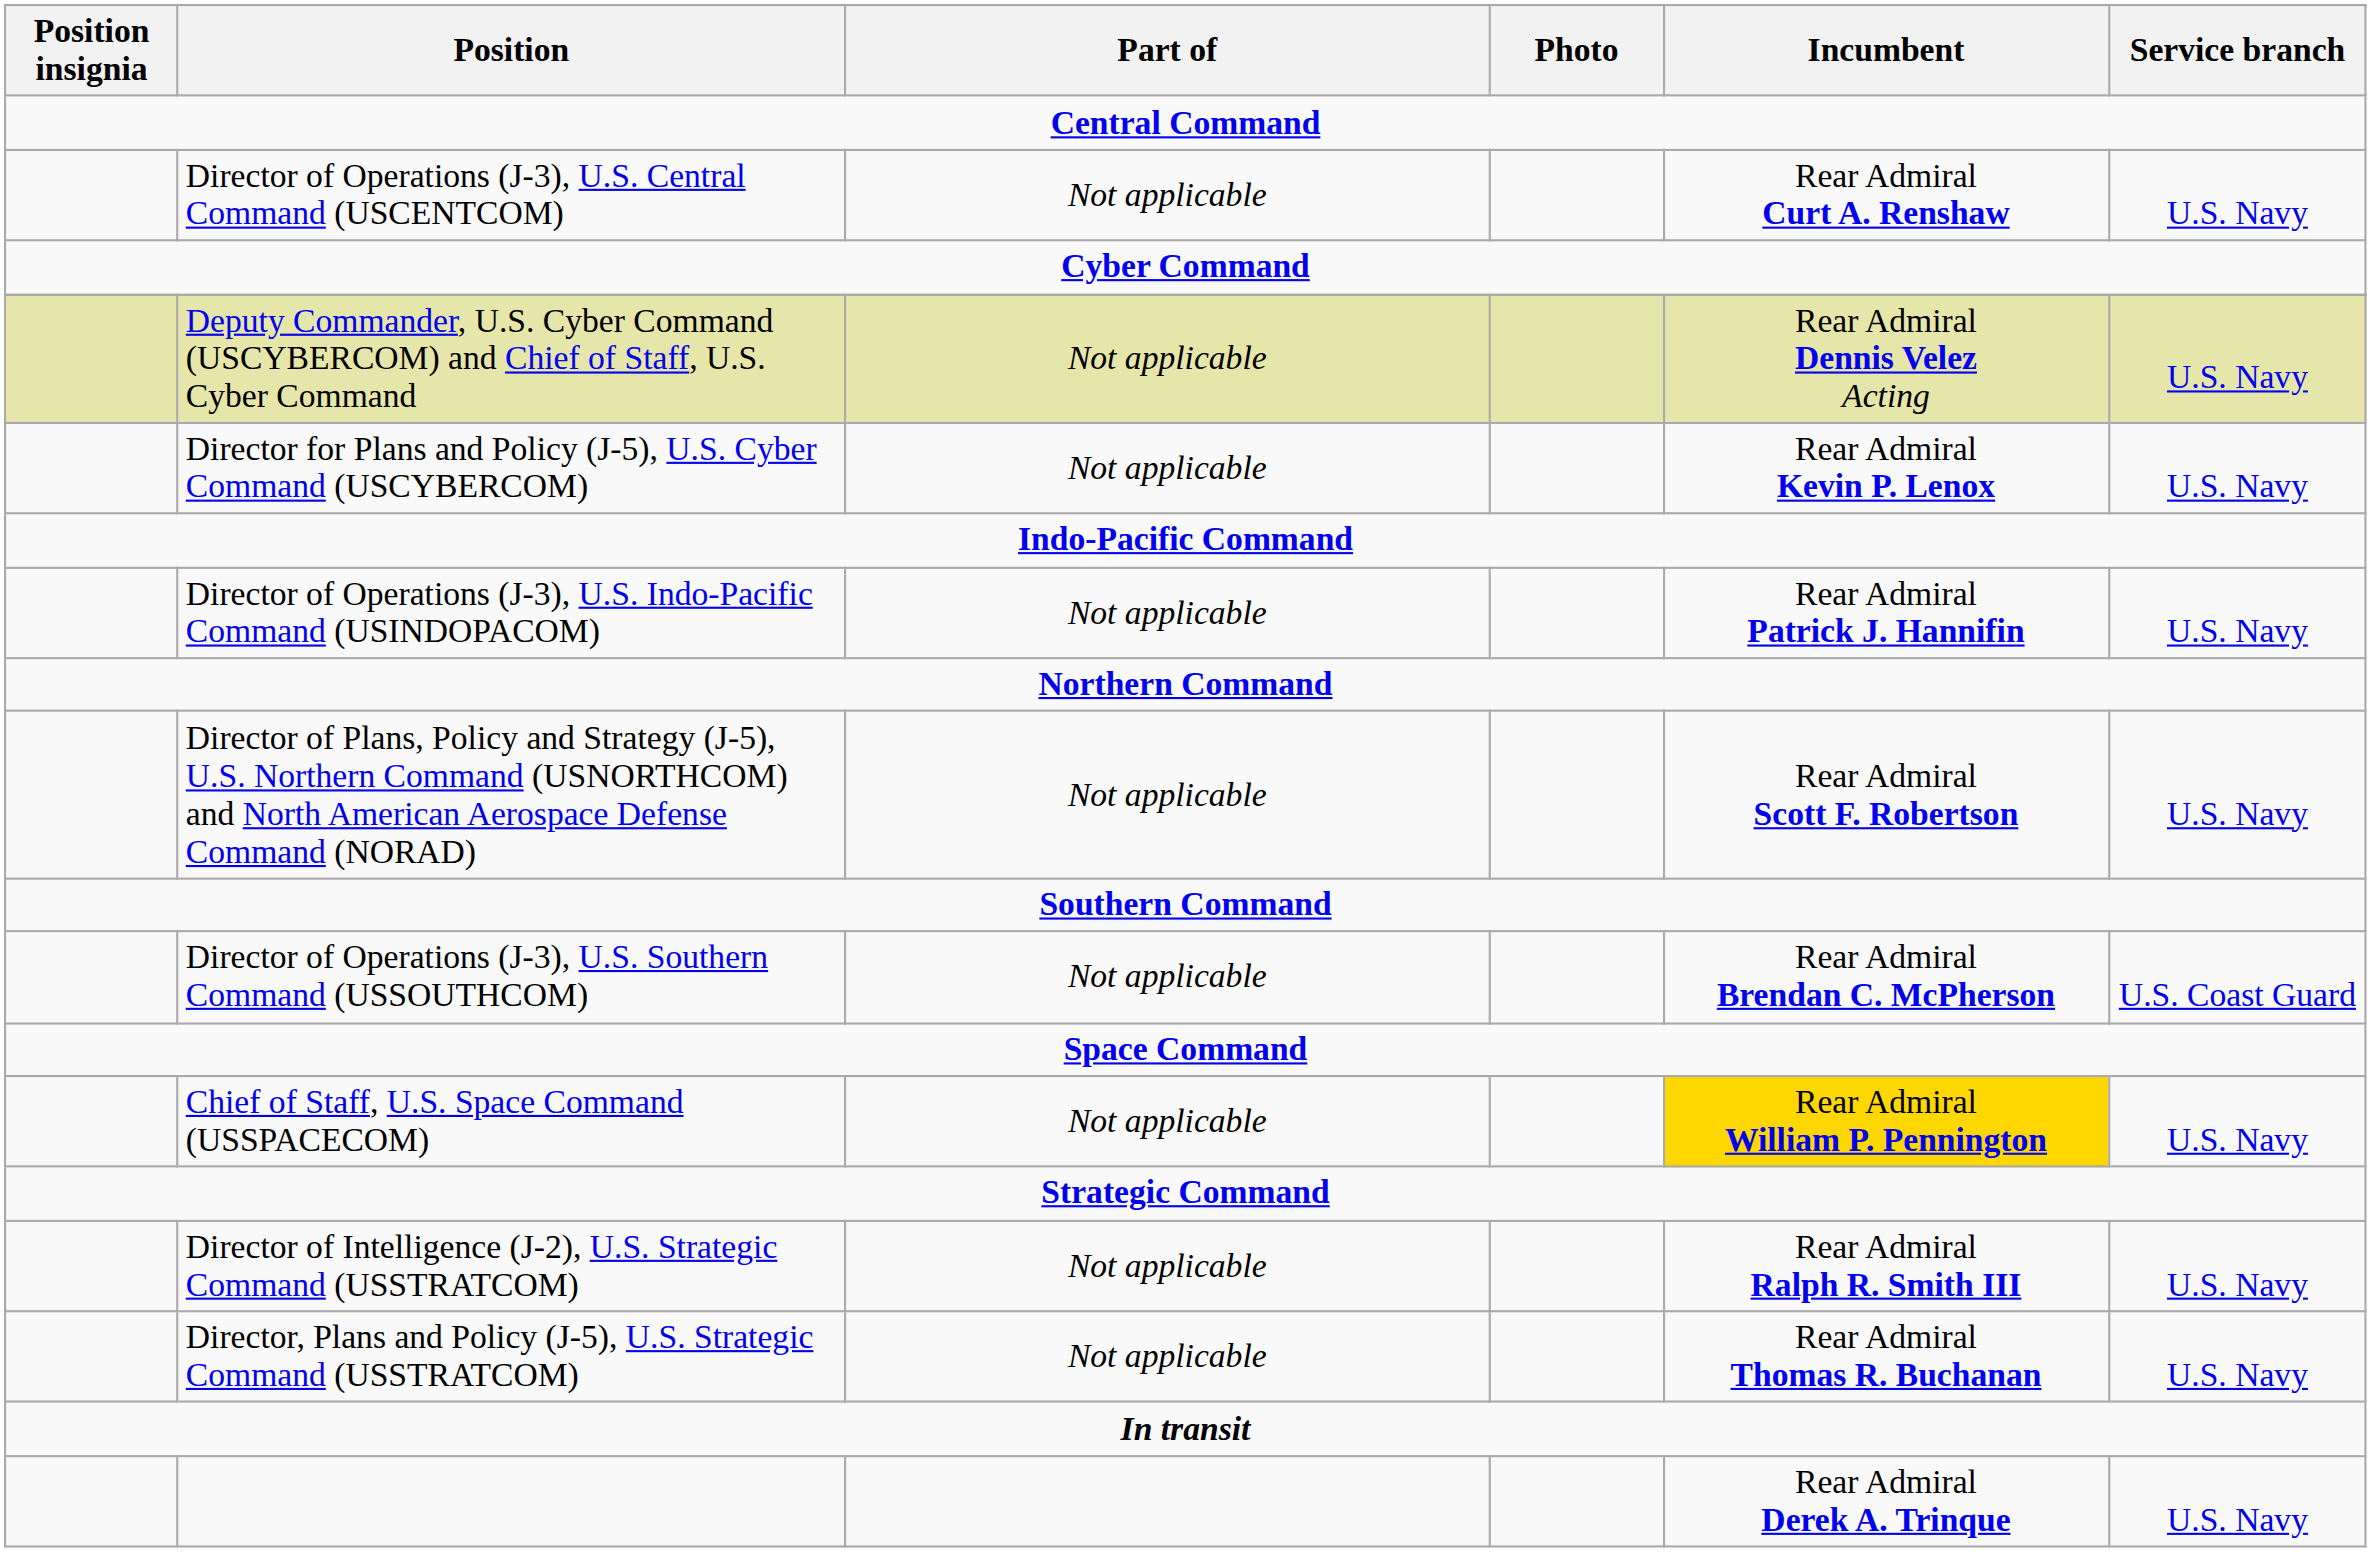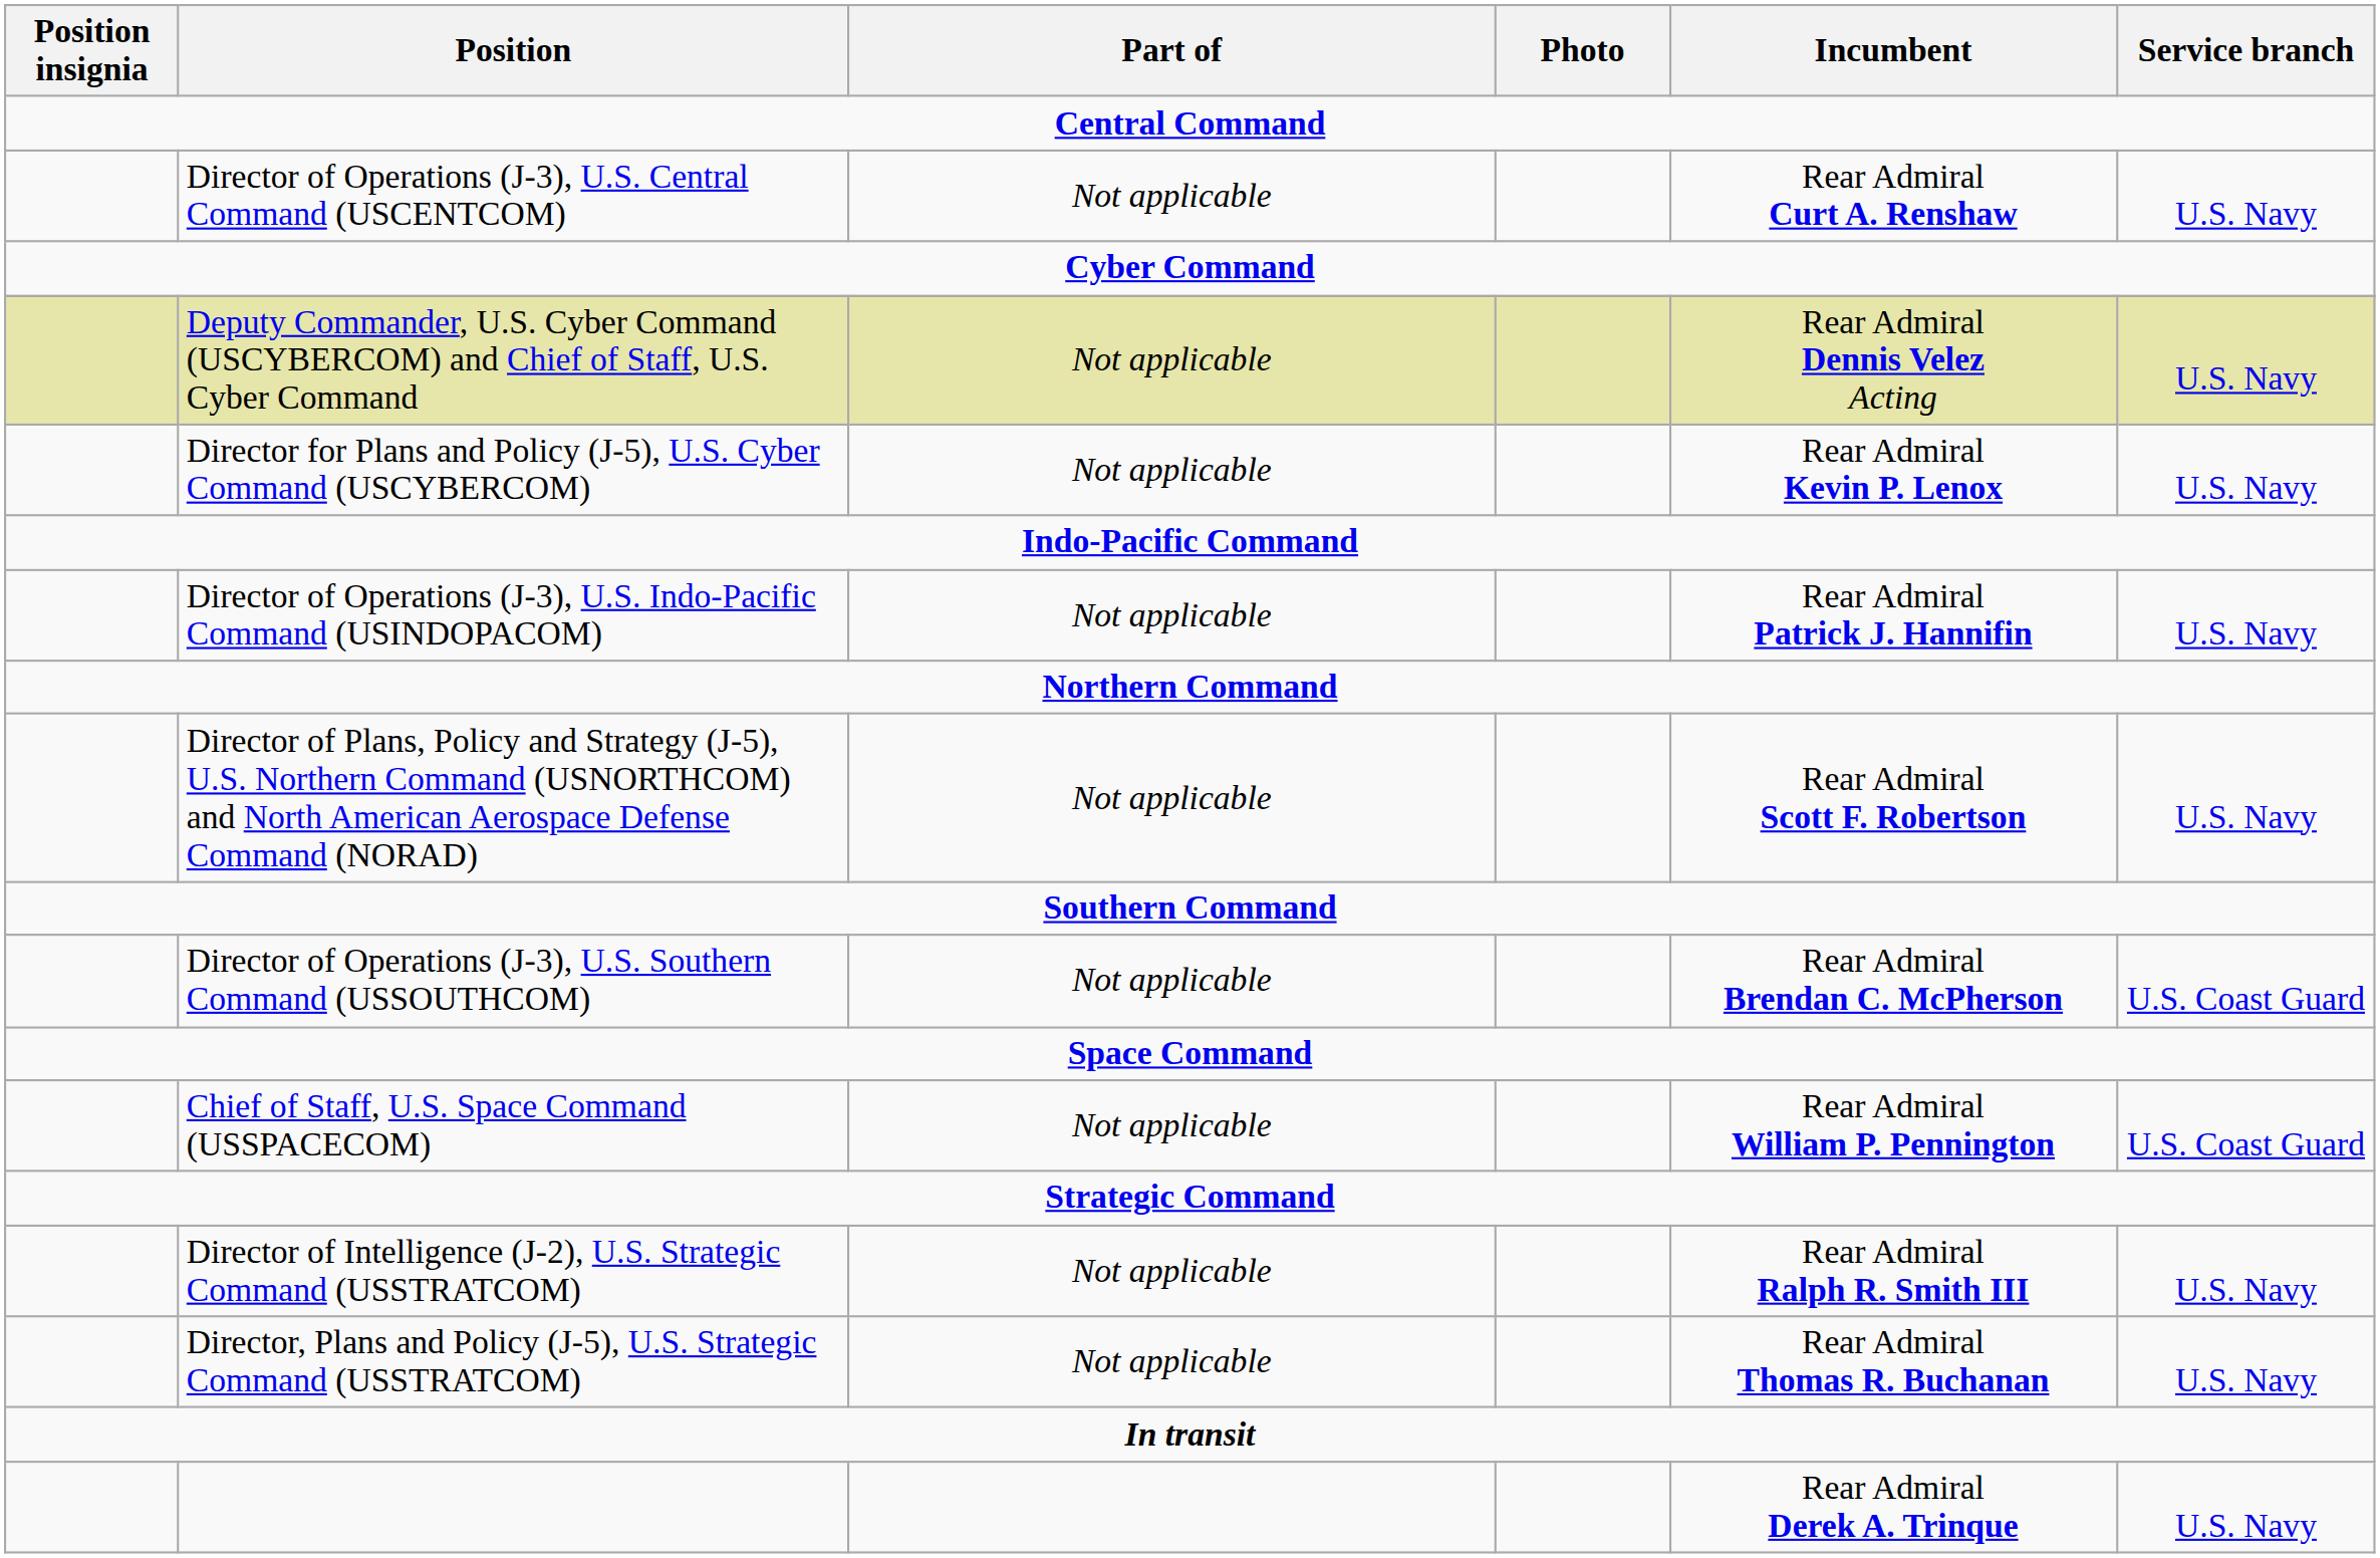 <table class="wikitable">
 <tr>
 <th width="75" style="text-align:center">Position insignia</th>
 <th width="310" style="text-align:center">Position</th>
 <th width="300" style="text-align:center">Part of</th>
 <th width="75" style="text-align:center">Photo</th>
 <th width="205" style="text-align:center">Incumbent</th>
 <th width="115" style="text-align:center">Service branch</th>
 </tr>
 <tr>
 <td colspan="6" style="text-align:center"><strong><a href='#'>Central Command</a></strong></td>
 </tr>
 <tr>
 <td></td>
 <td>Director of Operations (J-3), <a href='#'>U.S. Central Command</a> (USCENTCOM)</td>
 <td style="text-align:center"><em>Not applicable</em></td>
 <td></td>
 <td style="text-align:center">Rear Admiral<br><strong><a href='#'>Curt A. Renshaw</a></strong></td>
 <td style="text-align:center"><br><a href='#'>U.S. Navy</a></td>
 </tr>
 <tr>
 <td colspan="6" style="text-align:center"><strong><a href='#'>Cyber Command</a></strong></td>
 </tr>
 <tr>
 </tr>
 <tr style=background:#e6e6aa;>
 <td></td>
 <td><a href='#'>Deputy Commander</a>, U.S. Cyber Command (USCYBERCOM) and <a href='#'>Chief of Staff</a>, U.S. Cyber Command</td>
 <td style="text-align:center"><em>Not applicable</em></td>
 <td></td>
 <td style="text-align:center">Rear Admiral<br><strong><a href='#'>Dennis Velez</a></strong><br><em>Acting</em></td>
 <td style="text-align:center"><br><a href='#'>U.S. Navy</a></td>
 </tr>
 <tr>
 <td></td>
 <td>Director for Plans and Policy (J-5), <a href='#'>U.S. Cyber Command</a> (USCYBERCOM)</td>
 <td style="text-align:center"><em>Not applicable</em></td>
 <td></td>
 <td style="text-align:center">Rear Admiral<br><strong><a href='#'>Kevin P. Lenox</a></strong></td>
 <td style="text-align:center"><br><a href='#'>U.S. Navy</a></td>
 </tr>
 <tr>
 <td colspan="6" style="text-align:center"><strong><a href='#'>Indo-Pacific Command</a></strong></td>
 </tr>
 <tr>
 <td></td>
 <td>Director of Operations (J-3), <a href='#'>U.S. Indo-Pacific Command</a> (USINDOPACOM)</td>
 <td style="text-align:center"><em>Not applicable</em></td>
 <td></td>
 <td style="text-align:center">Rear Admiral<br><strong><a href='#'>Patrick J. Hannifin</a></strong></td>
 <td style="text-align:center"><br><a href='#'>U.S. Navy</a></td>
 </tr>
 <tr>
 <td colspan="6" style="text-align:center"><strong><a href='#'>Northern Command</a></strong></td>
 </tr>
 <tr>
 <td> </td>
 <td>Director of Plans, Policy and Strategy (J-5), <a href='#'>U.S. Northern Command</a> (USNORTHCOM)<br>and <a href='#'>North American Aerospace Defense Command</a> (NORAD)</td>
 <td style="text-align:center"><em>Not applicable</em></td>
 <td></td>
 <td style="text-align:center">Rear Admiral<br><strong><a href='#'>Scott F. Robertson</a></strong></td>
 <td style="text-align:center"><br><a href='#'>U.S. Navy</a></td>
 </tr>
 <tr>
 <td colspan="6" style="text-align:center"><strong><a href='#'>Southern Command</a></strong></td>
 </tr>
 <tr>
 <td></td>
 <td>Director of Operations (J-3), <a href='#'>U.S. Southern Command</a> (USSOUTHCOM)</td>
 <td style="text-align:center"><em>Not applicable</em></td>
 <td></td>
 <td style="text-align:center">Rear Admiral<br><strong><a href='#'>Brendan C. McPherson</a></strong></td>
 <td style="text-align:center"><br><a href='#'>U.S. Coast Guard</a></td>
 </tr>
 <tr>
 <td colspan="6" style="text-align:center"><strong><a href='#'>Space Command</a></strong></td>
 </tr>
 <tr>
 <td></td>
 <td><a href='#'>Chief of Staff</a>, <a href='#'>U.S. Space Command</a> (USSPACECOM)</td>
 <td style="text-align:center"><em>Not applicable</em></td>
 <td></td>
-<td style="background: gold; text-align:center">Rear Admiral<br><strong><a href='#'>William P. Pennington</a></strong></td>
-<td style="text-align:center"><br><a href='#'>U.S. Navy</a></td>
+<td style="text-align:center">Rear Admiral<br><strong><a href='#'>William P. Pennington</a></strong></td>
+<td style="text-align:center"><br><a href='#'>U.S. Coast Guard</a></td>
 </tr>
 <tr>
 <td colspan="6" style="text-align:center"><strong><a href='#'>Strategic Command</a></strong></td>
 </tr>
 <tr>
 <td></td>
 <td>Director of Intelligence (J-2), <a href='#'>U.S. Strategic Command</a> (USSTRATCOM)</td>
 <td style="text-align:center"><em>Not applicable</em></td>
 <td></td>
 <td style="text-align:center">Rear Admiral<br><strong><a href='#'>Ralph R. Smith III</a></strong></td>
 <td style="text-align:center"><br><a href='#'>U.S. Navy</a></td>
 </tr>
 <tr>
 <td></td>
 <td>Director, Plans and Policy (J-5), <a href='#'>U.S. Strategic Command</a> (USSTRATCOM)</td>
 <td style="text-align:center"><em>Not applicable</em></td>
 <td></td>
 <td style="text-align:center">Rear Admiral<br><strong><a href='#'>Thomas R. Buchanan</a></strong></td>
 <td style="text-align:center"><br><a href='#'>U.S. Navy</a></td>
 </tr>
 <tr>
 <td colspan="6" style="text-align:center"><strong><em>In transit</em></strong></td>
 </tr>
 <tr>
 <td></td>
 <td></td>
 <td></td>
 <td></td>
 <td style="text-align:center">Rear Admiral<br><strong><a href='#'>Derek A. Trinque</a></strong></td>
 <td style="text-align:center"><br><a href='#'>U.S. Navy</a></td>
 </tr>
 </table>
